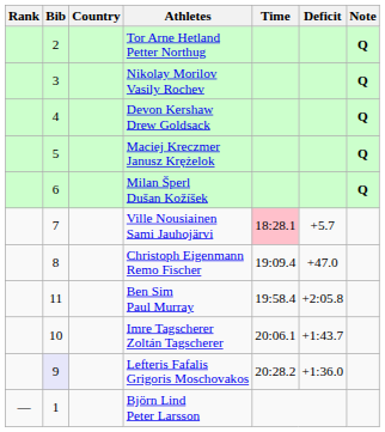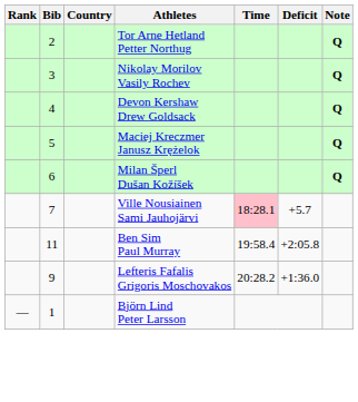 <table class="wikitable sortable" style="text-align:center">
 <tr>
 <th>Rank</th>
 <th>Bib</th>
 <th>Country</th>
 <th>Athletes</th>
 <th>Time</th>
 <th>Deficit</th>
 <th>Note</th>
 </tr>
 <tr bgcolor=ccffcc>
 <td></td>
 <td>2</td>
 <td align=left></td>
 <td align=left><a href='#'>Tor Arne Hetland</a><br><a href='#'>Petter Northug</a></td>
 <td></td>
 <td></td>
 <td><strong>Q</strong></td>
 </tr>
 <tr bgcolor=ccffcc>
 <td></td>
 <td>3</td>
 <td align=left></td>
 <td align=left><a href='#'>Nikolay Morilov</a><br><a href='#'>Vasily Rochev</a></td>
 <td></td>
 <td></td>
 <td><strong>Q</strong></td>
 </tr>
 <tr bgcolor=ccffcc>
 <td></td>
 <td>4</td>
 <td align=left></td>
 <td align=left><a href='#'>Devon Kershaw</a><br><a href='#'>Drew Goldsack</a></td>
 <td></td>
 <td></td>
 <td><strong>Q</strong></td>
 </tr>
 <tr bgcolor=ccffcc>
 <td></td>
 <td>5</td>
 <td align=left></td>
 <td align=left><a href='#'>Maciej Kreczmer</a><br><a href='#'>Janusz Krężelok</a></td>
 <td></td>
 <td></td>
 <td><strong>Q</strong></td>
 </tr>
 <tr bgcolor=ccffcc>
 <td></td>
 <td>6</td>
 <td align=left></td>
 <td align=left><a href='#'>Milan Šperl</a><br><a href='#'>Dušan Kožíšek</a></td>
 <td></td>
 <td></td>
 <td><strong>Q</strong></td>
 </tr>
 <tr>
 <td></td>
 <td>7</td>
 <td align=left></td>
 <td align=left><a href='#'>Ville Nousiainen</a><br><a href='#'>Sami Jauhojärvi</a></td>
 <td style="background: pink;">18:28.1</td>
 <td>+5.7</td>
 <td></td>
 </tr>
 <tr>
 <td></td>
-<td>8</td>
-<td align=left></td>
-<td align=left><a href='#'>Christoph Eigenmann</a><br><a href='#'>Remo Fischer</a></td>
-<td>19:09.4</td>
-<td>+47.0</td>
-<td></td>
-</tr>
-<tr>
-<td></td>
 <td>11</td>
 <td align=left></td>
 <td align=left><a href='#'>Ben Sim</a><br><a href='#'>Paul Murray</a></td>
 <td>19:58.4</td>
 <td>+2:05.8</td>
 <td></td>
 </tr>
 <tr>
 <td></td>
-<td>10</td>
-<td align=left></td>
-<td align=left><a href='#'>Imre Tagscherer</a><br><a href='#'>Zoltán Tagscherer</a></td>
-<td>20:06.1</td>
-<td>+1:43.7</td>
-<td></td>
-</tr>
-<tr>
-<td></td>
-<td style="background: lavender;">9</td>
+<td>9</td>
 <td align=left></td>
 <td align=left><a href='#'>Lefteris Fafalis</a><br><a href='#'>Grigoris Moschovakos</a></td>
 <td>20:28.2</td>
 <td>+1:36.0</td>
 <td></td>
 </tr>
 <tr>
 <td>—</td>
 <td>1</td>
 <td align=left></td>
 <td align=left><a href='#'>Björn Lind</a><br><a href='#'>Peter Larsson</a></td>
 <td colspan="2"> </td>
 <td></td>
 </tr>
 </table>
